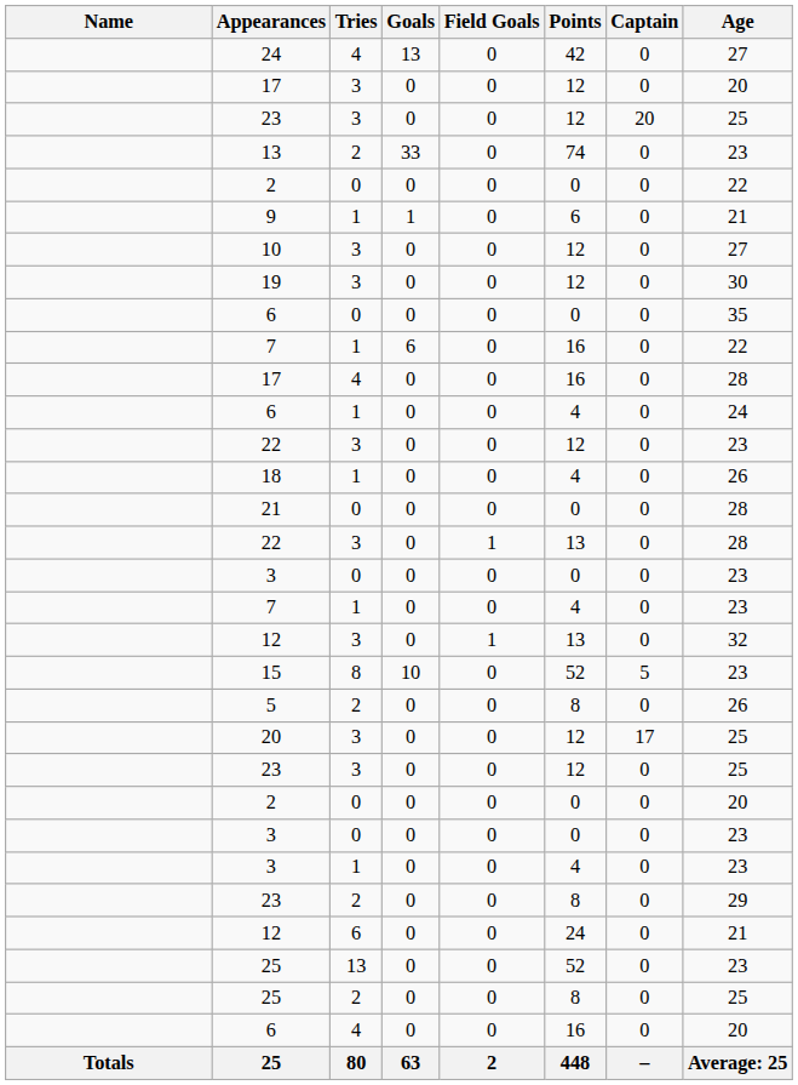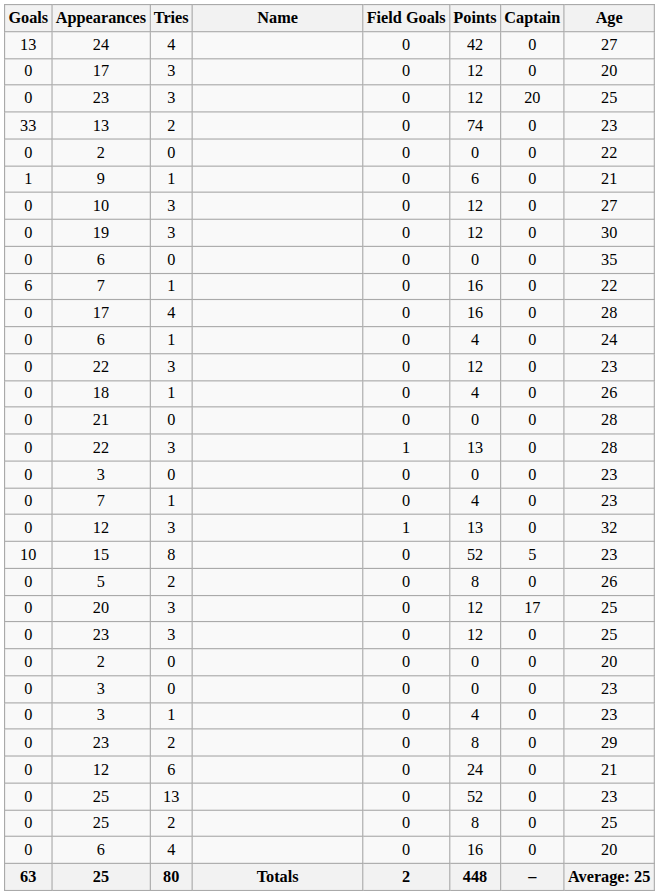 <table class="wikitable sortable" style="text-align: center; font-size:90%">
 <tr>
-<th style="width:10em">Name</th>
+<th>Goals</th>
 <th>Appearances</th>
 <th>Tries</th>
-<th>Goals</th>
+<th style="width:10em">Name</th>
 <th>Field Goals</th>
 <th>Points</th>
 <th>Captain</th>
 <th>Age</th>
 </tr>
 <tr>
-<td></td>
+<td>13</td>
 <td>24</td>
 <td>4</td>
-<td>13</td>
+<td></td>
 <td>0</td>
 <td>42</td>
 <td>0</td>
 <td>27</td>
 </tr>
 <tr>
-<td></td>
+<td>0</td>
 <td>17</td>
 <td>3</td>
-<td>0</td>
+<td></td>
 <td>0</td>
 <td>12</td>
 <td>0</td>
 <td>20</td>
 </tr>
 <tr>
-<td></td>
+<td>0</td>
 <td>23</td>
 <td>3</td>
-<td>0</td>
+<td></td>
 <td>0</td>
 <td>12</td>
 <td>20</td>
 <td>25</td>
 </tr>
 <tr>
-<td></td>
+<td>33</td>
 <td>13</td>
 <td>2</td>
-<td>33</td>
+<td></td>
 <td>0</td>
 <td>74</td>
 <td>0</td>
 <td>23</td>
 </tr>
 <tr>
-<td></td>
+<td>0</td>
 <td>2</td>
 <td>0</td>
-<td>0</td>
+<td></td>
 <td>0</td>
 <td>0</td>
 <td>0</td>
 <td>22</td>
 </tr>
 <tr>
-<td></td>
+<td>1</td>
 <td>9</td>
 <td>1</td>
-<td>1</td>
+<td></td>
 <td>0</td>
 <td>6</td>
 <td>0</td>
 <td>21</td>
 </tr>
 <tr>
-<td></td>
+<td>0</td>
 <td>10</td>
 <td>3</td>
-<td>0</td>
+<td></td>
 <td>0</td>
 <td>12</td>
 <td>0</td>
 <td>27</td>
 </tr>
 <tr>
-<td></td>
+<td>0</td>
 <td>19</td>
 <td>3</td>
-<td>0</td>
+<td></td>
 <td>0</td>
 <td>12</td>
 <td>0</td>
 <td>30</td>
 </tr>
 <tr>
-<td></td>
+<td>0</td>
 <td>6</td>
 <td>0</td>
-<td>0</td>
+<td></td>
 <td>0</td>
 <td>0</td>
 <td>0</td>
 <td>35</td>
 </tr>
 <tr>
-<td></td>
+<td>6</td>
 <td>7</td>
 <td>1</td>
-<td>6</td>
+<td></td>
 <td>0</td>
 <td>16</td>
 <td>0</td>
 <td>22</td>
 </tr>
 <tr>
-<td></td>
+<td>0</td>
 <td>17</td>
 <td>4</td>
-<td>0</td>
+<td></td>
 <td>0</td>
 <td>16</td>
 <td>0</td>
 <td>28</td>
 </tr>
 <tr>
-<td></td>
+<td>0</td>
 <td>6</td>
 <td>1</td>
-<td>0</td>
+<td></td>
 <td>0</td>
 <td>4</td>
 <td>0</td>
 <td>24</td>
 </tr>
 <tr>
-<td></td>
+<td>0</td>
 <td>22</td>
 <td>3</td>
-<td>0</td>
+<td></td>
 <td>0</td>
 <td>12</td>
 <td>0</td>
 <td>23</td>
 </tr>
 <tr>
-<td></td>
+<td>0</td>
 <td>18</td>
 <td>1</td>
-<td>0</td>
+<td></td>
 <td>0</td>
 <td>4</td>
 <td>0</td>
 <td>26</td>
 </tr>
 <tr>
-<td></td>
+<td>0</td>
 <td>21</td>
 <td>0</td>
-<td>0</td>
+<td></td>
 <td>0</td>
 <td>0</td>
 <td>0</td>
 <td>28</td>
 </tr>
 <tr>
-<td></td>
+<td>0</td>
 <td>22</td>
 <td>3</td>
-<td>0</td>
+<td></td>
 <td>1</td>
 <td>13</td>
 <td>0</td>
 <td>28</td>
 </tr>
 <tr>
-<td></td>
+<td>0</td>
 <td>3</td>
 <td>0</td>
-<td>0</td>
+<td></td>
 <td>0</td>
 <td>0</td>
 <td>0</td>
 <td>23</td>
 </tr>
 <tr>
-<td></td>
+<td>0</td>
 <td>7</td>
 <td>1</td>
-<td>0</td>
+<td></td>
 <td>0</td>
 <td>4</td>
 <td>0</td>
 <td>23</td>
 </tr>
 <tr>
-<td></td>
+<td>0</td>
 <td>12</td>
 <td>3</td>
-<td>0</td>
+<td></td>
 <td>1</td>
 <td>13</td>
 <td>0</td>
 <td>32</td>
 </tr>
 <tr>
-<td></td>
+<td>10</td>
 <td>15</td>
 <td>8</td>
-<td>10</td>
+<td></td>
 <td>0</td>
 <td>52</td>
 <td>5</td>
 <td>23</td>
 </tr>
 <tr>
-<td></td>
+<td>0</td>
 <td>5</td>
 <td>2</td>
-<td>0</td>
+<td></td>
 <td>0</td>
 <td>8</td>
 <td>0</td>
 <td>26</td>
 </tr>
 <tr>
-<td></td>
+<td>0</td>
 <td>20</td>
 <td>3</td>
-<td>0</td>
+<td></td>
 <td>0</td>
 <td>12</td>
 <td>17</td>
 <td>25</td>
 </tr>
 <tr>
-<td></td>
+<td>0</td>
 <td>23</td>
 <td>3</td>
-<td>0</td>
+<td></td>
 <td>0</td>
 <td>12</td>
 <td>0</td>
 <td>25</td>
 </tr>
 <tr>
-<td></td>
+<td>0</td>
 <td>2</td>
 <td>0</td>
-<td>0</td>
+<td></td>
 <td>0</td>
 <td>0</td>
 <td>0</td>
 <td>20</td>
 </tr>
 <tr>
-<td></td>
+<td>0</td>
 <td>3</td>
 <td>0</td>
-<td>0</td>
+<td></td>
 <td>0</td>
 <td>0</td>
 <td>0</td>
 <td>23</td>
 </tr>
 <tr>
-<td></td>
+<td>0</td>
 <td>3</td>
 <td>1</td>
-<td>0</td>
+<td></td>
 <td>0</td>
 <td>4</td>
 <td>0</td>
 <td>23</td>
 </tr>
 <tr>
-<td></td>
+<td>0</td>
 <td>23</td>
 <td>2</td>
-<td>0</td>
+<td></td>
 <td>0</td>
 <td>8</td>
 <td>0</td>
 <td>29</td>
 </tr>
 <tr>
-<td></td>
+<td>0</td>
 <td>12</td>
 <td>6</td>
-<td>0</td>
+<td></td>
 <td>0</td>
 <td>24</td>
 <td>0</td>
 <td>21</td>
 </tr>
 <tr>
-<td></td>
+<td>0</td>
 <td>25</td>
 <td>13</td>
-<td>0</td>
+<td></td>
 <td>0</td>
 <td>52</td>
 <td>0</td>
 <td>23</td>
 </tr>
 <tr>
-<td></td>
+<td>0</td>
 <td>25</td>
 <td>2</td>
-<td>0</td>
+<td></td>
 <td>0</td>
 <td>8</td>
 <td>0</td>
 <td>25</td>
 </tr>
 <tr>
-<td></td>
+<td>0</td>
 <td>6</td>
 <td>4</td>
-<td>0</td>
+<td></td>
 <td>0</td>
 <td>16</td>
 <td>0</td>
 <td>20</td>
 </tr>
 <tr class="sortbottom">
-<th>Totals</th>
+<th>63</th>
 <th>25</th>
 <th>80</th>
-<th>63</th>
+<th>Totals</th>
 <th>2</th>
 <th>448</th>
 <th>–</th>
 <th>Average: 25</th>
 </tr>
 </table>
